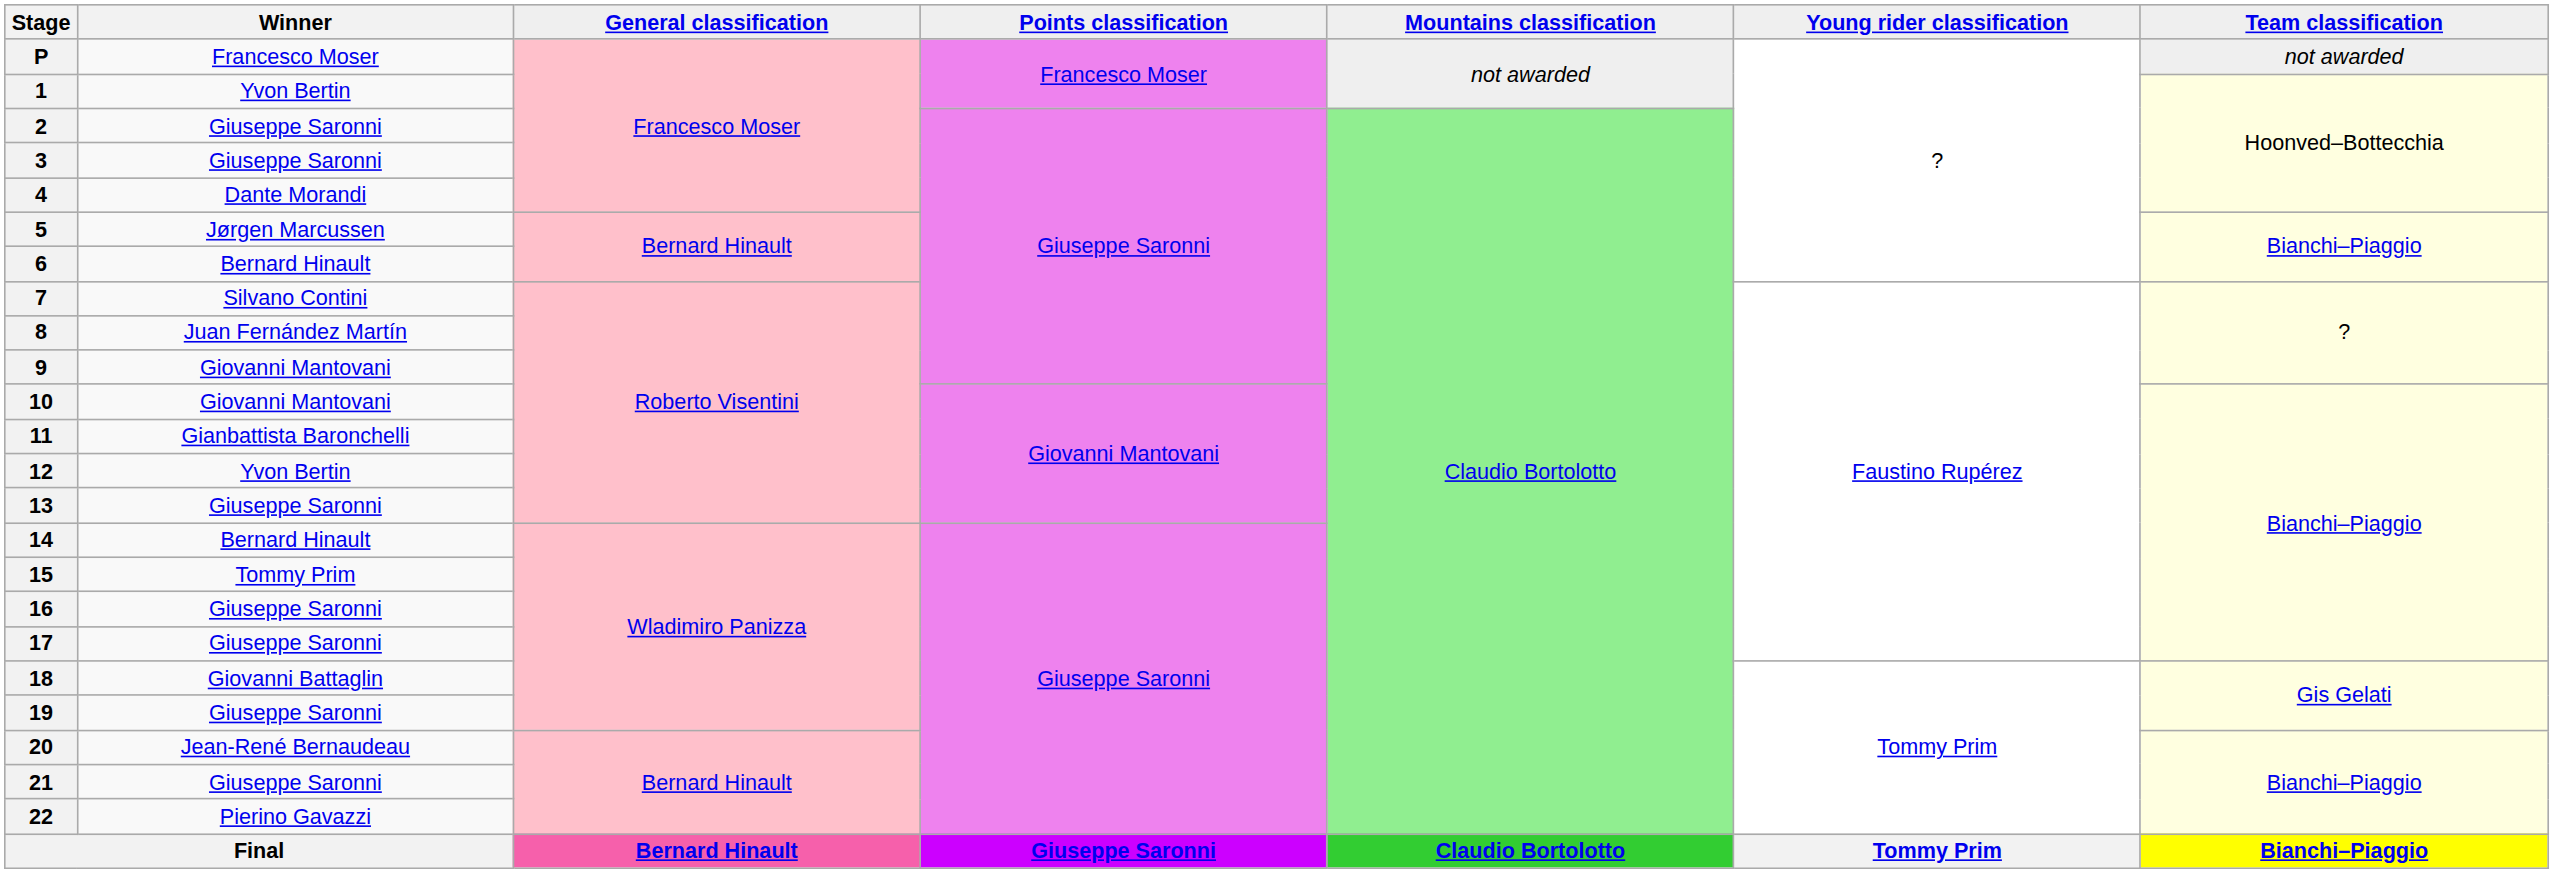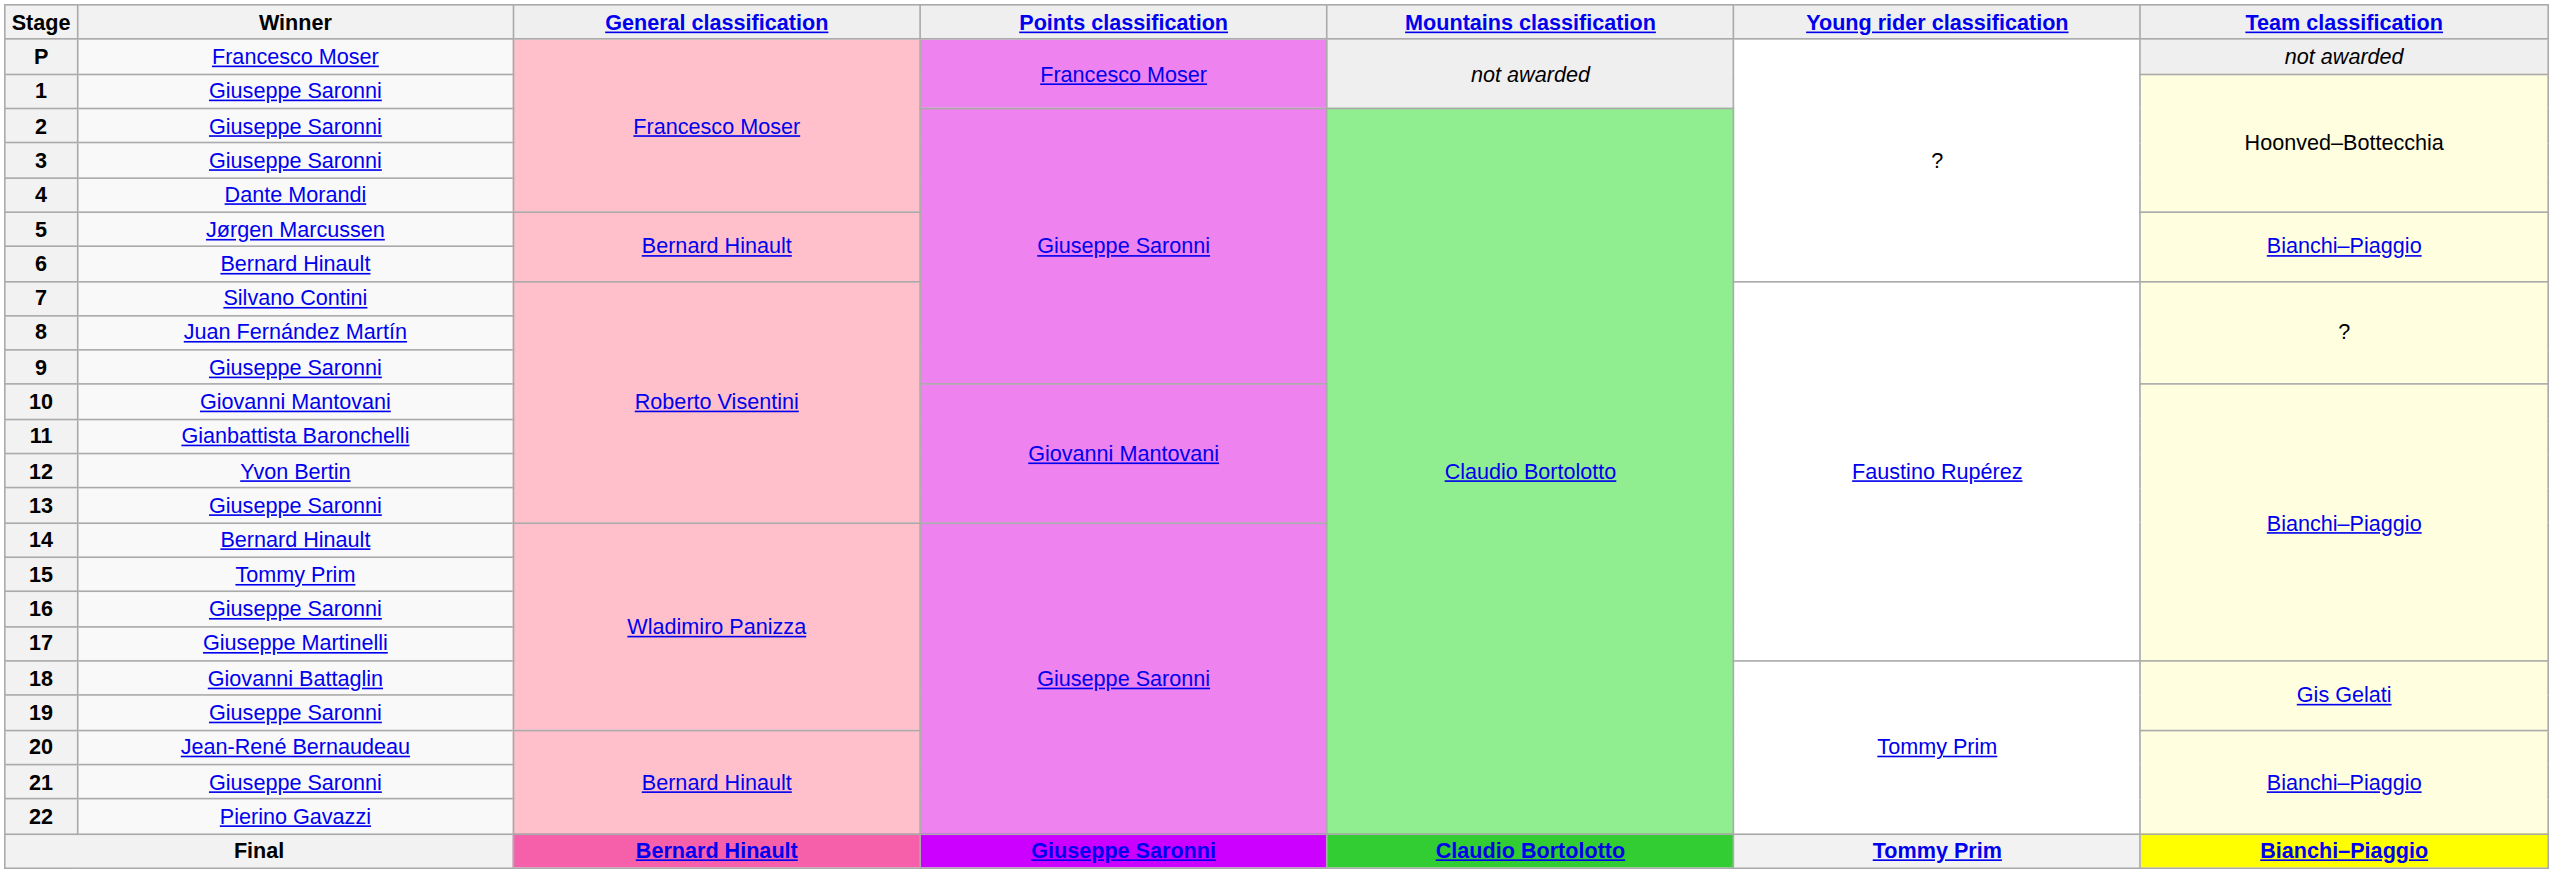 <table class="wikitable" style="text-align: center; font-size:smaller;">
 <tr style="background:#efefef;">
 <th style="width:1%;">Stage</th>
 <th style="width:15%;">Winner</th>
 <th style="background:#efefef; width:14%;"><a href='#'>General classification</a><br></th>
 <th style="background:#efefef; width:14%;"><a href='#'>Points classification</a><br></th>
 <th style="background:#efefef; width:14%;"><a href='#'>Mountains classification</a><br></th>
 <th style="background:#efefef; width:14%;"><a href='#'>Young rider classification</a></th>
 <th style="background:#efefef; width:14%;"><a href='#'>Team classification</a></th>
 </tr>
 <tr>
 <th>P</th>
 <td><a href='#'>Francesco Moser</a></td>
 <td style="background:pink;" rowspan="5"><a href='#'>Francesco Moser</a></td>
 <td style="background:violet;" rowspan="2"><a href='#'>Francesco Moser</a></td>
 <td style="background:#EFEFEF;" rowspan="2"><em>not awarded</em></td>
 <td style="background:white;" rowspan="7">?</td>
 <td style="background:#EFEFEF;"><em>not awarded</em></td>
 </tr>
 <tr>
 <th>1</th>
-<td><a href='#'>Yvon Bertin</a></td>
+<td><a href='#'>Giuseppe Saronni</a></td>
 <td style="background:lightyellow;" rowspan="4">Hoonved–Bottecchia</td>
 </tr>
 <tr>
 <th>2</th>
 <td><a href='#'>Giuseppe Saronni</a></td>
 <td style="background:violet;" rowspan="8"><a href='#'>Giuseppe Saronni</a></td>
 <td style="background:lightgreen;" rowspan="21"><a href='#'>Claudio Bortolotto</a></td>
 </tr>
 <tr>
 <th>3</th>
 <td><a href='#'>Giuseppe Saronni</a></td>
 </tr>
 <tr>
 <th>4</th>
 <td><a href='#'>Dante Morandi</a></td>
 </tr>
 <tr>
 <th>5</th>
 <td><a href='#'>Jørgen Marcussen</a></td>
 <td style="background:pink;" rowspan="2"><a href='#'>Bernard Hinault</a></td>
 <td style="background:lightyellow;" rowspan="2"><a href='#'>Bianchi–Piaggio</a></td>
 </tr>
 <tr>
 <th>6</th>
 <td><a href='#'>Bernard Hinault</a></td>
 </tr>
 <tr>
 <th>7</th>
 <td><a href='#'>Silvano Contini</a></td>
 <td style="background:pink;" rowspan="7"><a href='#'>Roberto Visentini</a></td>
 <td style="background:white;" rowspan="11"><a href='#'>Faustino Rupérez</a></td>
 <td style="background:lightyellow;" rowspan="3">?</td>
 </tr>
 <tr>
 <th>8</th>
 <td><a href='#'>Juan Fernández Martín</a></td>
 </tr>
 <tr>
 <th>9</th>
-<td><a href='#'>Giovanni Mantovani</a></td>
+<td><a href='#'>Giuseppe Saronni</a></td>
 </tr>
 <tr>
 <th>10</th>
 <td><a href='#'>Giovanni Mantovani</a></td>
 <td style="background:violet;" rowspan="4"><a href='#'>Giovanni Mantovani</a></td>
 <td style="background:lightyellow;" rowspan="8"><a href='#'>Bianchi–Piaggio</a></td>
 </tr>
 <tr>
 <th>11</th>
 <td><a href='#'>Gianbattista Baronchelli</a></td>
 </tr>
 <tr>
 <th>12</th>
 <td><a href='#'>Yvon Bertin</a></td>
 </tr>
 <tr>
 <th>13</th>
 <td><a href='#'>Giuseppe Saronni</a></td>
 </tr>
 <tr>
 <th>14</th>
 <td><a href='#'>Bernard Hinault</a></td>
 <td style="background:pink;" rowspan="6"><a href='#'>Wladimiro Panizza</a></td>
 <td style="background:violet;" rowspan="9"><a href='#'>Giuseppe Saronni</a></td>
 </tr>
 <tr>
 <th>15</th>
 <td><a href='#'>Tommy Prim</a></td>
 </tr>
 <tr>
 <th>16</th>
 <td><a href='#'>Giuseppe Saronni</a></td>
 </tr>
 <tr>
 <th>17</th>
-<td><a href='#'>Giuseppe Saronni</a></td>
+<td><a href='#'>Giuseppe Martinelli</a></td>
 </tr>
 <tr>
 <th>18</th>
 <td><a href='#'>Giovanni Battaglin</a></td>
 <td style="background:white;" rowspan="5"><a href='#'>Tommy Prim</a></td>
 <td style="background:lightyellow;" rowspan="2"><a href='#'>Gis Gelati</a></td>
 </tr>
 <tr>
 <th>19</th>
 <td><a href='#'>Giuseppe Saronni</a></td>
 </tr>
 <tr>
 <th>20</th>
 <td><a href='#'>Jean-René Bernaudeau</a></td>
 <td style="background:pink;" rowspan="3"><a href='#'>Bernard Hinault</a></td>
 <td style="background:lightyellow;" rowspan="3"><a href='#'>Bianchi–Piaggio</a></td>
 </tr>
 <tr>
 <th>21</th>
 <td><a href='#'>Giuseppe Saronni</a></td>
 </tr>
 <tr>
 <th>22</th>
 <td><a href='#'>Pierino Gavazzi</a></td>
 </tr>
 <tr>
 <th colspan=2><strong>Final</strong></th>
 <th style="background:#F660AB;"><strong><a href='#'>Bernard Hinault</a></strong></th>
 <th style="background:#c0f;"><strong><a href='#'>Giuseppe Saronni</a></strong></th>
 <th style="background:#32CD32;"><strong><a href='#'>Claudio Bortolotto</a></strong></th>
 <th style="background:offwhite;"><strong><a href='#'>Tommy Prim</a></strong></th>
 <th style="background:yellow;"><strong><a href='#'>Bianchi–Piaggio</a></strong></th>
 </tr>
 </table>
